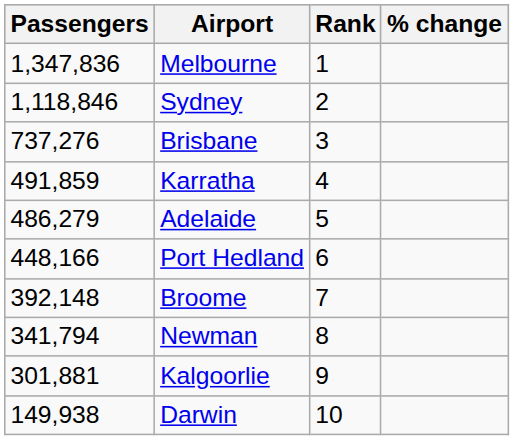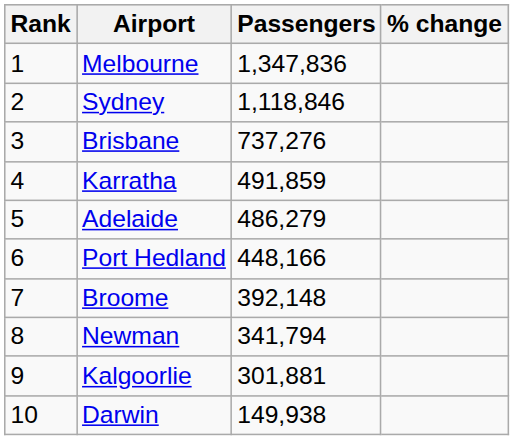 <table class="wikitable sortable" width= align=>
 <tr style="background:lightgrey;">
+<th>Rank</th>
+<th>Airport</th>
 <th>Passengers</th>
-<th>Airport</th>
-<th>Rank</th>
 <th>% change</th>
 </tr>
 <tr>
+<td>1</td>
+<td><a href='#'>Melbourne</a></td>
 <td>1,347,836</td>
-<td><a href='#'>Melbourne</a></td>
-<td>1</td>
 <td> </td>
 </tr>
 <tr>
+<td>2</td>
+<td><a href='#'>Sydney</a></td>
 <td>1,118,846</td>
-<td><a href='#'>Sydney</a></td>
-<td>2</td>
 <td> </td>
 </tr>
 <tr>
+<td>3</td>
+<td><a href='#'>Brisbane</a></td>
 <td>737,276</td>
-<td><a href='#'>Brisbane</a></td>
-<td>3</td>
 <td> </td>
 </tr>
 <tr>
+<td>4</td>
+<td><a href='#'>Karratha</a></td>
 <td>491,859</td>
-<td><a href='#'>Karratha</a></td>
-<td>4</td>
 <td> </td>
 </tr>
 <tr>
+<td>5</td>
+<td><a href='#'>Adelaide</a></td>
 <td>486,279</td>
-<td><a href='#'>Adelaide</a></td>
-<td>5</td>
 <td> </td>
 </tr>
 <tr>
+<td>6</td>
+<td><a href='#'>Port Hedland</a></td>
 <td>448,166</td>
-<td><a href='#'>Port Hedland</a></td>
-<td>6</td>
 <td> </td>
 </tr>
 <tr>
+<td>7</td>
+<td><a href='#'>Broome</a></td>
 <td>392,148</td>
-<td><a href='#'>Broome</a></td>
-<td>7</td>
 <td> </td>
 </tr>
 <tr>
+<td>8</td>
+<td><a href='#'>Newman</a></td>
 <td>341,794</td>
-<td><a href='#'>Newman</a></td>
-<td>8</td>
 <td> </td>
 </tr>
 <tr>
+<td>9</td>
+<td><a href='#'>Kalgoorlie</a></td>
 <td>301,881</td>
-<td><a href='#'>Kalgoorlie</a></td>
-<td>9</td>
 <td> </td>
 </tr>
 <tr>
+<td>10</td>
+<td><a href='#'>Darwin</a></td>
 <td>149,938</td>
-<td><a href='#'>Darwin</a></td>
-<td>10</td>
 <td></td>
 </tr>
 </table>
